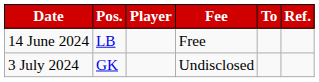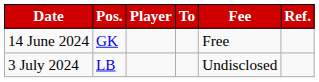 <table class="wikitable plainrowheaders sortable">
 <tr>
 <th style="background:#D00000;border:1px solid black;color:white">Date</th>
 <th style="background:#D00000;border:1px solid black;color:white">Pos.</th>
 <th style="background:#D00000;border:1px solid black;color:white">Player</th>
+<th style="background:#D00000;border:1px solid black;color:white">To</th>
 <th style="background:#D00000;border:1px solid black;color:white">Fee</th>
-<th style="background:#D00000;border:1px solid black;color:white">To</th>
 <th style="background:#D00000;border:1px solid black;color:white">Ref.</th>
 </tr>
 <tr>
 <td>14 June 2024</td>
-<td><a href='#'>LB</a></td>
+<td><a href='#'>GK</a></td>
+<td></td>
 <td></td>
 <td>Free</td>
-<td></td>
 <td></td>
 </tr>
 <tr>
 <td>3 July 2024</td>
-<td><a href='#'>GK</a></td>
+<td><a href='#'>LB</a></td>
+<td></td>
 <td></td>
 <td>Undisclosed</td>
 <td></td>
-<td></td>
 </tr>
 </table>
